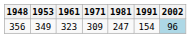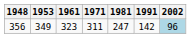 <table class="wikitable">
 <tr ---->
 <th>1948</th>
 <th>1953</th>
 <th>1961</th>
 <th>1971</th>
 <th>1981</th>
 <th>1991</th>
 <th>2002</th>
 </tr>
 <tr ---- align="center">
 <td>356</td>
 <td>349</td>
 <td>323</td>
-<td>309</td>
+<td>311</td>
 <td>247</td>
-<td>154</td>
+<td>142</td>
 <td style="background: lightblue;">96</td>
 </tr>
 </table>
